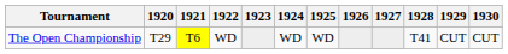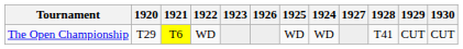 <table class="wikitable" style="font-size:95%;text-align:center;">
 <tr>
 <th>Tournament</th>
 <th>1920</th>
 <th>1921</th>
 <th>1922</th>
 <th>1923</th>
+<th>1926</th>
+<th>1925</th>
 <th>1924</th>
-<th>1925</th>
-<th>1926</th>
 <th>1927</th>
 <th>1928</th>
 <th>1929</th>
 <th>1930</th>
 </tr>
 <tr>
 <td align=left><a href='#'>The Open Championship</a></td>
 <td>T29</td>
 <td style="background:yellow;">T6</td>
 <td>WD</td>
 <td style="background:#eeeeee;"></td>
+<td style="background:#eeeeee;"></td>
 <td>WD</td>
 <td>WD</td>
-<td style="background:#eeeeee;"></td>
 <td style="background:#eeeeee;"></td>
 <td>T41</td>
 <td>CUT</td>
 <td>CUT</td>
 </tr>
 </table>
